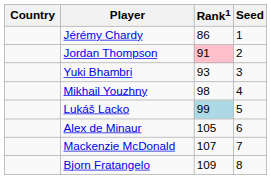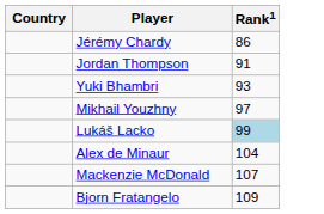 <table class="sortable wikitable">
 <tr>
 <th width="70">Country</th>
 <th width="175">Player</th>
 <th>Rank<sup>1</sup></th>
-<th>Seed</th>
 </tr>
 <tr>
 <td></td>
 <td><a href='#'>Jérémy Chardy</a></td>
 <td>86</td>
-<td>1</td>
 </tr>
 <tr>
 <td></td>
 <td><a href='#'>Jordan Thompson</a></td>
-<td style="background: pink;">91</td>
-<td>2</td>
+<td>91</td>
 </tr>
 <tr>
 <td></td>
 <td><a href='#'>Yuki Bhambri</a></td>
 <td>93</td>
-<td>3</td>
 </tr>
 <tr>
 <td></td>
 <td><a href='#'>Mikhail Youzhny</a></td>
-<td>98</td>
-<td>4</td>
+<td>97</td>
 </tr>
 <tr>
 <td></td>
 <td><a href='#'>Lukáš Lacko</a></td>
 <td style="background: lightblue;">99</td>
-<td>5</td>
 </tr>
 <tr>
 <td></td>
 <td><a href='#'>Alex de Minaur</a></td>
-<td>105</td>
-<td>6</td>
+<td>104</td>
 </tr>
 <tr>
 <td></td>
 <td><a href='#'>Mackenzie McDonald</a></td>
 <td>107</td>
-<td>7</td>
 </tr>
 <tr>
 <td></td>
 <td><a href='#'>Bjorn Fratangelo</a></td>
 <td>109</td>
-<td>8</td>
 </tr>
 </table>
